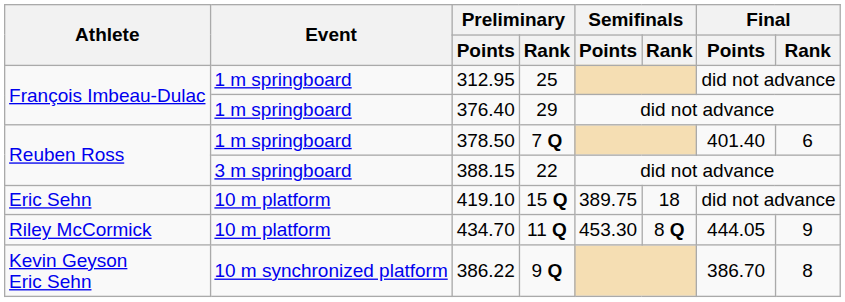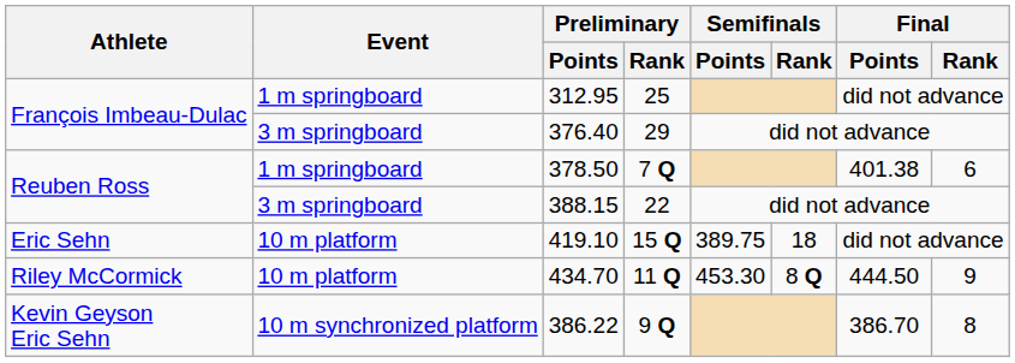 <table class=wikitable style="font-size:90%">
 <tr>
 <th rowspan="2">Athlete</th>
 <th rowspan="2">Event</th>
 <th colspan="2">Preliminary</th>
 <th colspan="2">Semifinals</th>
 <th colspan="2">Final</th>
 </tr>
 <tr>
 <th>Points</th>
 <th>Rank</th>
 <th>Points</th>
 <th>Rank</th>
 <th>Points</th>
 <th>Rank</th>
 </tr>
 <tr>
 <td rowspan="2"><a href='#'>François Imbeau-Dulac</a></td>
 <td><a href='#'>1 m springboard</a></td>
 <td align=center>312.95</td>
 <td align=center>25</td>
 <td colspan= 2 bgcolor="wheat"></td>
 <td align=center colspan=2>did not advance</td>
 </tr>
 <tr>
-<td><a href='#'>1 m springboard</a></td>
+<td><a href='#'>3 m springboard</a></td>
 <td align=center>376.40</td>
 <td align=center>29</td>
 <td align=center colspan=4>did not advance</td>
 </tr>
 <tr>
 <td rowspan="2"><a href='#'>Reuben Ross</a></td>
 <td><a href='#'>1 m springboard</a></td>
 <td align=center>378.50</td>
 <td align=center>7 <strong>Q</strong></td>
 <td colspan= 2 bgcolor="wheat"></td>
-<td align=center>401.40</td>
+<td align=center>401.38</td>
 <td align=center>6</td>
 </tr>
 <tr>
 <td><a href='#'>3 m springboard</a></td>
 <td align=center>388.15</td>
 <td align=center>22</td>
 <td align=center colspan=4>did not advance</td>
 </tr>
 <tr>
 <td rowspan="1"><a href='#'>Eric Sehn</a></td>
 <td><a href='#'>10 m platform</a></td>
 <td align=center>419.10</td>
 <td align=center>15 <strong>Q</strong></td>
 <td align=center>389.75</td>
 <td align=center>18</td>
 <td align=center colspan=2>did not advance</td>
 </tr>
 <tr>
 <td rowspan="1"><a href='#'>Riley McCormick</a></td>
 <td><a href='#'>10 m platform</a></td>
 <td align=center>434.70</td>
 <td align=center>11 <strong>Q</strong></td>
 <td align=center>453.30</td>
 <td align=center>8 <strong>Q</strong></td>
-<td align=center>444.05</td>
+<td align=center>444.50</td>
 <td align=center>9</td>
 </tr>
 <tr>
 <td rowspan="1"><a href='#'>Kevin Geyson</a><br><a href='#'>Eric Sehn</a></td>
 <td><a href='#'>10 m synchronized platform</a></td>
 <td align=center>386.22</td>
 <td align=center>9 <strong>Q</strong></td>
 <td colspan= 2 bgcolor="wheat"></td>
 <td align=center>386.70</td>
 <td align=center>8</td>
 </tr>
 </table>
